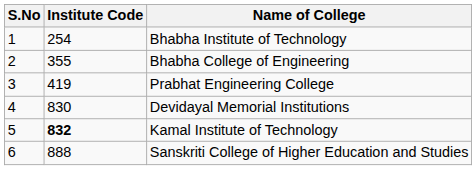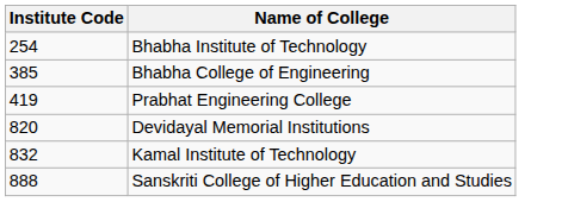 <table class="wikitable sortable">
 <tr>
-<th>S.No</th>
 <th>Institute Code</th>
 <th>Name of College</th>
 </tr>
 <tr>
-<td>1</td>
 <td>254</td>
 <td>Bhabha Institute of Technology</td>
 </tr>
 <tr>
-<td>2</td>
-<td>355</td>
+<td>385</td>
 <td>Bhabha College of Engineering</td>
 </tr>
 <tr>
-<td>3</td>
 <td>419</td>
 <td>Prabhat Engineering College</td>
 </tr>
 <tr>
-<td>4</td>
-<td>830</td>
+<td>820</td>
 <td>Devidayal Memorial Institutions</td>
 </tr>
 <tr>
-<td>5</td>
-<td><strong>832</strong></td>
+<td>832</td>
 <td>Kamal Institute of Technology</td>
 </tr>
 <tr>
-<td>6</td>
 <td>888</td>
 <td>Sanskriti College of Higher Education and Studies</td>
 </tr>
 </table>
